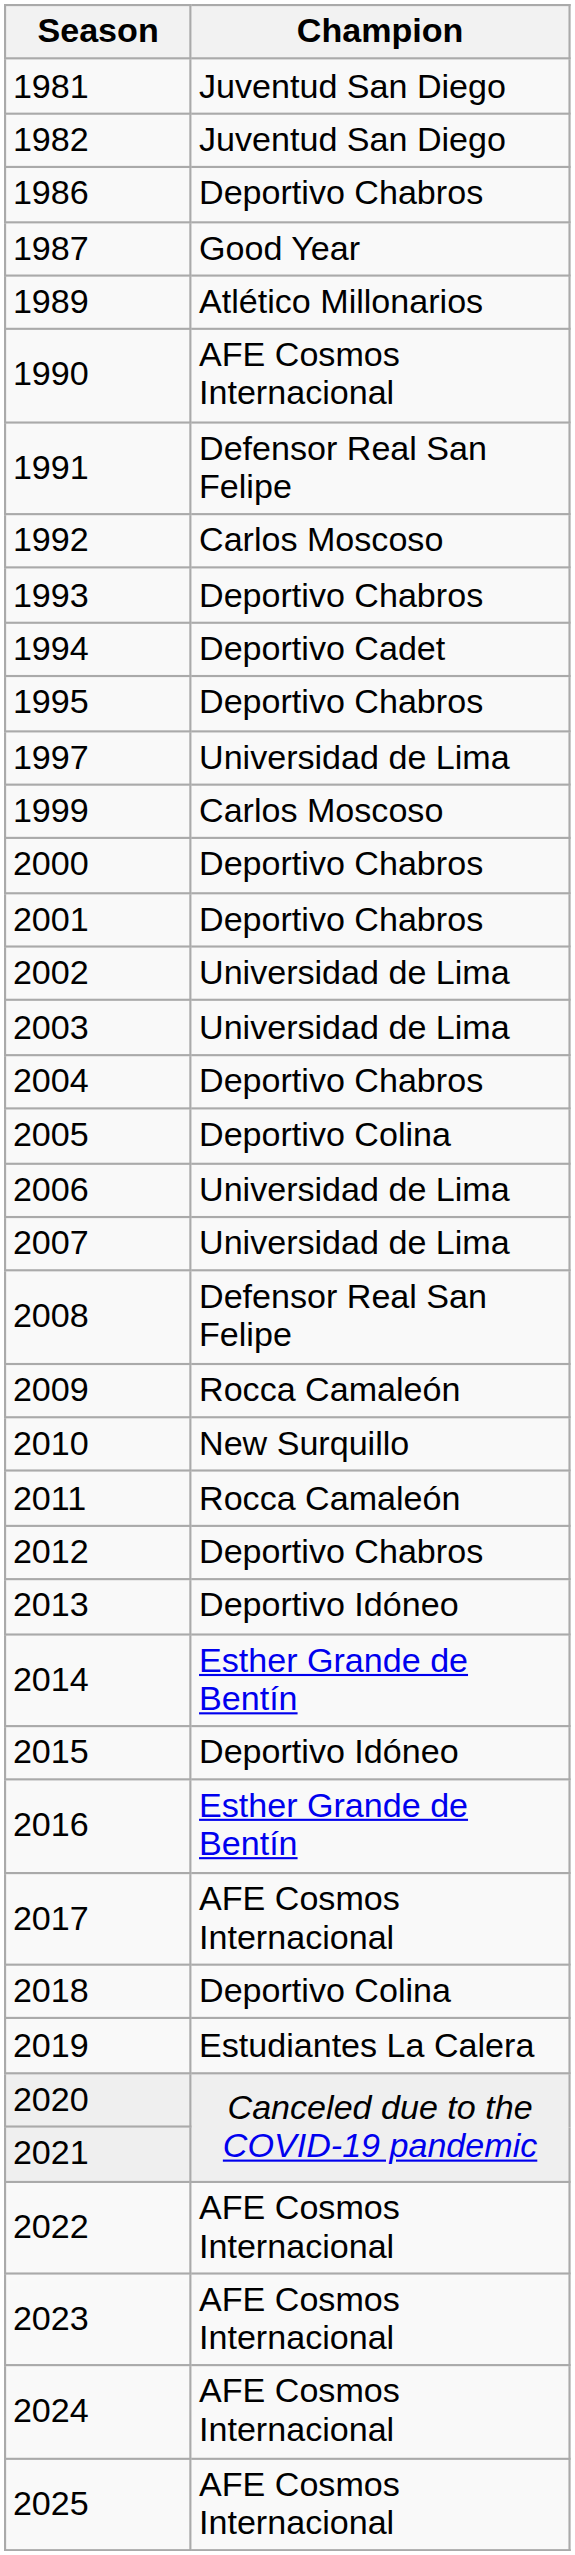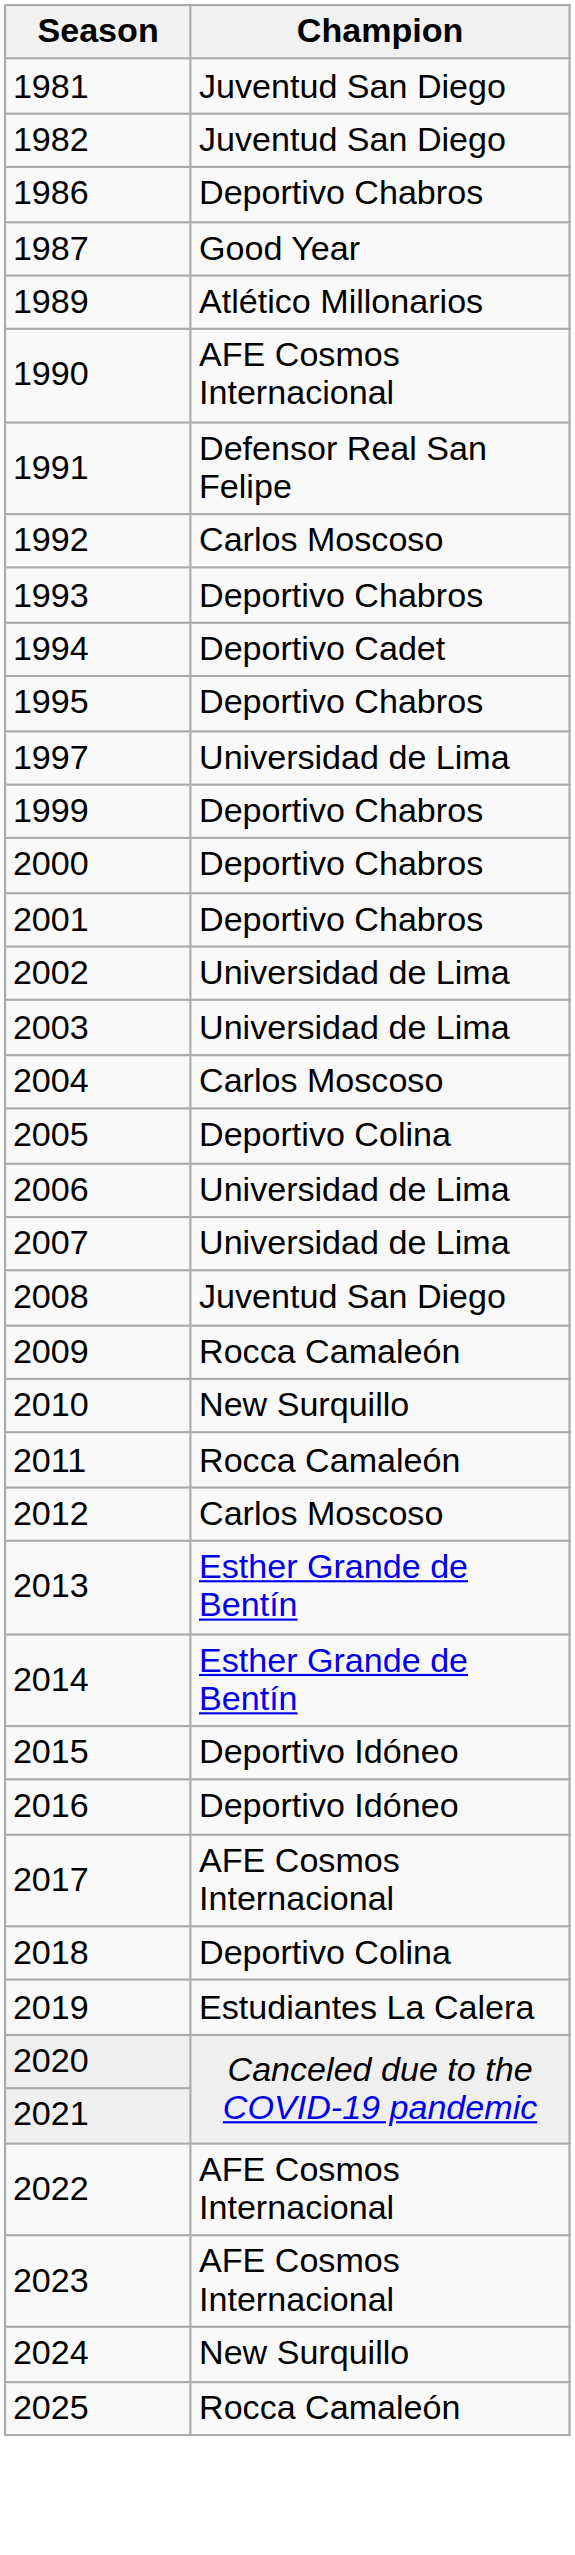 <table class="wikitable sortable">
 <tr>
 <th width=80px>Season</th>
 <th width=170px>Champion</th>
 </tr>
 <tr>
 <td>1981</td>
 <td>Juventud San Diego</td>
 </tr>
 <tr>
 <td>1982</td>
 <td>Juventud San Diego</td>
 </tr>
 <tr>
 <td>1986</td>
 <td>Deportivo Chabros</td>
 </tr>
 <tr>
 <td>1987</td>
 <td>Good Year</td>
 </tr>
 <tr>
 <td>1989</td>
 <td>Atlético Millonarios</td>
 </tr>
 <tr>
 <td>1990</td>
 <td>AFE Cosmos Internacional</td>
 </tr>
 <tr>
 <td>1991</td>
 <td>Defensor Real San Felipe</td>
 </tr>
 <tr>
 <td>1992</td>
 <td>Carlos Moscoso</td>
 </tr>
 <tr>
 <td>1993</td>
 <td>Deportivo Chabros</td>
 </tr>
 <tr>
 <td>1994</td>
 <td>Deportivo Cadet</td>
 </tr>
 <tr>
 <td>1995</td>
 <td>Deportivo Chabros</td>
 </tr>
 <tr>
 <td>1997</td>
 <td>Universidad de Lima</td>
 </tr>
 <tr>
 <td>1999</td>
-<td>Carlos Moscoso</td>
+<td>Deportivo Chabros</td>
 </tr>
 <tr>
 <td>2000</td>
 <td>Deportivo Chabros</td>
 </tr>
 <tr>
 <td>2001</td>
 <td>Deportivo Chabros</td>
 </tr>
 <tr>
 <td>2002</td>
 <td>Universidad de Lima</td>
 </tr>
 <tr>
 <td>2003</td>
 <td>Universidad de Lima</td>
 </tr>
 <tr>
 <td>2004</td>
-<td>Deportivo Chabros</td>
+<td>Carlos Moscoso</td>
 </tr>
 <tr>
 <td>2005</td>
 <td>Deportivo Colina</td>
 </tr>
 <tr>
 <td>2006</td>
 <td>Universidad de Lima</td>
 </tr>
 <tr>
 <td>2007</td>
 <td>Universidad de Lima</td>
 </tr>
 <tr>
 <td>2008</td>
-<td>Defensor Real San Felipe</td>
+<td>Juventud San Diego</td>
 </tr>
 <tr>
 <td>2009</td>
 <td>Rocca Camaleón</td>
 </tr>
 <tr>
 <td>2010</td>
 <td>New Surquillo</td>
 </tr>
 <tr>
 <td>2011</td>
 <td>Rocca Camaleón</td>
 </tr>
 <tr>
 <td>2012</td>
-<td>Deportivo Chabros</td>
+<td>Carlos Moscoso</td>
 </tr>
 <tr>
 <td>2013</td>
-<td>Deportivo Idóneo</td>
+<td><a href='#'>Esther Grande de Bentín</a></td>
 </tr>
 <tr>
 <td>2014</td>
 <td><a href='#'>Esther Grande de Bentín</a></td>
 </tr>
 <tr>
 <td>2015</td>
 <td>Deportivo Idóneo</td>
 </tr>
 <tr>
 <td>2016</td>
-<td><a href='#'>Esther Grande de Bentín</a></td>
+<td>Deportivo Idóneo</td>
 </tr>
 <tr>
 <td>2017</td>
 <td>AFE Cosmos Internacional</td>
 </tr>
 <tr>
 <td>2018</td>
 <td>Deportivo Colina</td>
 </tr>
 <tr>
 <td>2019</td>
 <td>Estudiantes La Calera</td>
 </tr>
 <tr bgcolor=#efefef>
 <td>2020</td>
 <td rowspan=2 colspan="1" align=center><em>Canceled due to the <a href='#'>COVID-19 pandemic</a></em></td>
 </tr>
 <tr bgcolor=#efefef>
 <td>2021</td>
 </tr>
 <tr>
 <td>2022</td>
 <td>AFE Cosmos Internacional</td>
 </tr>
 <tr>
 <td>2023</td>
 <td>AFE Cosmos Internacional</td>
 </tr>
 <tr>
 <td>2024</td>
-<td>AFE Cosmos Internacional</td>
+<td>New Surquillo</td>
 </tr>
 <tr>
 <td>2025</td>
-<td>AFE Cosmos Internacional</td>
+<td>Rocca Camaleón</td>
 </tr>
 <tr>
 </tr>
 </table>
